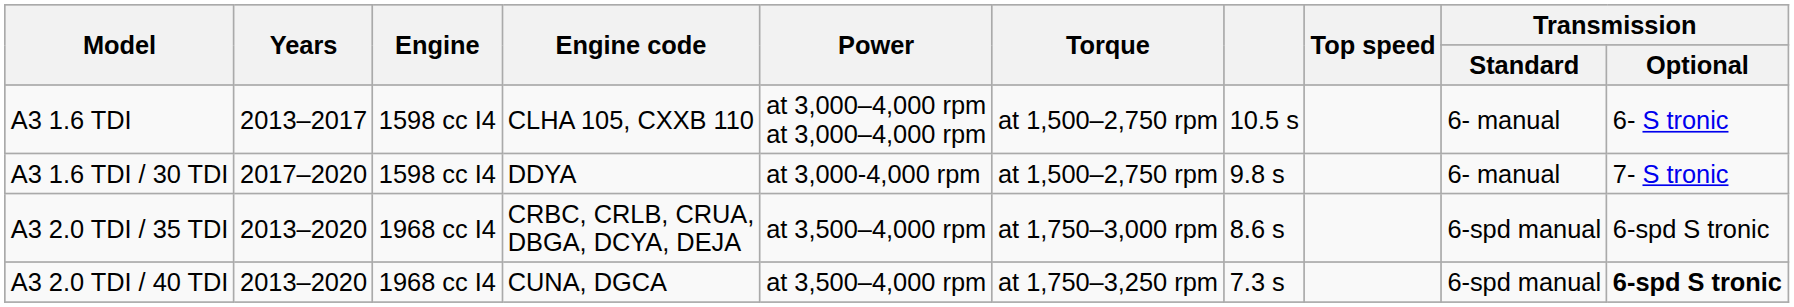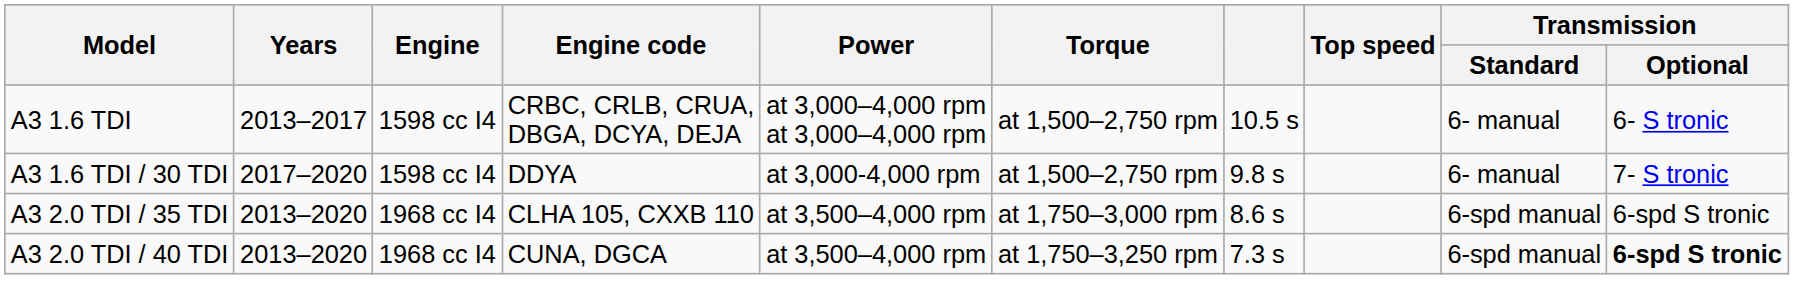 <table class="wikitable sticky-header" style="font-size: 95%">
 <tr>
 <th rowspan="2">Model</th>
 <th rowspan="2">Years</th>
 <th rowspan="2">Engine</th>
 <th rowspan="2">Engine code</th>
 <th rowspan="2">Power</th>
 <th rowspan="2">Torque</th>
 <th rowspan="2"></th>
 <th rowspan="2">Top speed</th>
 <th colspan="2">Transmission</th>
 </tr>
 <tr>
 <th>Standard</th>
 <th>Optional</th>
 </tr>
 <tr>
 <td>A3 1.6 TDI</td>
 <td>2013–2017</td>
 <td>1598 cc I4</td>
-<td>CLHA 105, CXXB 110</td>
+<td>CRBC, CRLB, CRUA,<br>DBGA, DCYA, DEJA</td>
 <td> at 3,000–4,000 rpm<br> at 3,000–4,000 rpm</td>
 <td> at 1,500–2,750 rpm</td>
 <td>10.5 s</td>
 <td></td>
 <td>6- manual</td>
 <td>6- <a href='#'>S tronic</a></td>
 </tr>
 <tr>
 <td>A3 1.6 TDI / 30 TDI</td>
 <td>2017–2020</td>
 <td>1598 cc I4</td>
 <td>DDYA</td>
 <td> at 3,000-4,000 rpm</td>
 <td> at 1,500–2,750 rpm</td>
 <td>9.8 s</td>
 <td></td>
 <td>6- manual</td>
 <td>7- <a href='#'>S tronic</a></td>
 </tr>
 <tr>
 <td>A3 2.0 TDI / 35 TDI</td>
 <td>2013–2020</td>
 <td>1968 cc I4</td>
-<td>CRBC, CRLB, CRUA,<br>DBGA, DCYA, DEJA</td>
+<td>CLHA 105, CXXB 110</td>
 <td> at 3,500–4,000 rpm</td>
 <td> at 1,750–3,000 rpm</td>
 <td>8.6 s</td>
 <td></td>
 <td>6-spd manual</td>
 <td>6-spd S tronic</td>
 </tr>
 <tr>
 <td>A3 2.0 TDI / 40 TDI</td>
 <td>2013–2020</td>
 <td>1968 cc I4</td>
 <td>CUNA, DGCA</td>
 <td> at 3,500–4,000 rpm</td>
 <td> at 1,750–3,250 rpm</td>
 <td>7.3 s</td>
 <td></td>
 <td>6-spd manual</td>
 <td><strong>6-spd S tronic</strong></td>
 </tr>
 </table>
